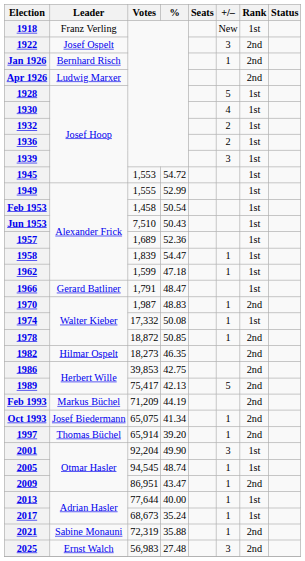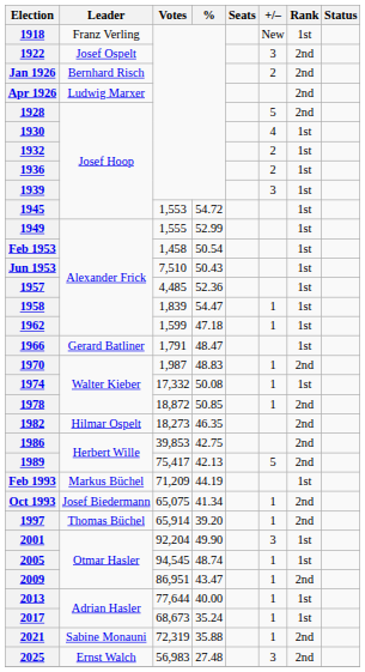 <table class=wikitable style=text-align:center>
 <tr>
 <th>Election</th>
 <th>Leader</th>
 <th>Votes</th>
 <th>%</th>
 <th>Seats</th>
 <th>+/–</th>
 <th>Rank</th>
 <th>Status</th>
 </tr>
 <tr>
 <th><a href='#'>1918</a></th>
 <td rowspan="1">Franz Verling</td>
 <td rowspan="9" colspan="2"></td>
 <td></td>
 <td>New</td>
 <td> 1st</td>
 <td></td>
 </tr>
 <tr>
 <th><a href='#'>1922</a></th>
 <td rowspan="1"><a href='#'>Josef Ospelt</a></td>
 <td></td>
 <td> 3</td>
 <td> 2nd</td>
 <td></td>
 </tr>
 <tr>
 <th><a href='#'>Jan 1926</a></th>
 <td rowspan="1"><a href='#'>Bernhard Risch</a></td>
 <td></td>
-<td> 1</td>
+<td> 2</td>
 <td> 2nd</td>
 <td></td>
 </tr>
 <tr>
 <th><a href='#'>Apr 1926</a></th>
 <td rowspan="1"><a href='#'>Ludwig Marxer</a></td>
 <td></td>
 <td></td>
 <td> 2nd</td>
 <td></td>
 </tr>
 <tr>
 <th><a href='#'>1928</a></th>
 <td rowspan="6"><a href='#'>Josef Hoop</a></td>
 <td></td>
 <td> 5</td>
-<td> 1st</td>
+<td> 2nd</td>
 <td></td>
 </tr>
 <tr>
 <th><a href='#'>1930</a></th>
 <td></td>
 <td> 4</td>
 <td> 1st</td>
 <td></td>
 </tr>
 <tr>
 <th><a href='#'>1932</a></th>
 <td></td>
 <td> 2</td>
 <td> 1st</td>
 <td></td>
 </tr>
 <tr>
 <th><a href='#'>1936</a></th>
 <td></td>
 <td> 2</td>
 <td> 1st</td>
 <td></td>
 </tr>
 <tr>
 <th><a href='#'>1939</a></th>
 <td></td>
 <td> 3</td>
 <td> 1st</td>
 <td></td>
 </tr>
 <tr>
 <th><a href='#'>1945</a></th>
 <td>1,553</td>
 <td>54.72</td>
 <td></td>
 <td></td>
 <td> 1st</td>
 <td></td>
 </tr>
 <tr>
 <th><a href='#'>1949</a></th>
 <td rowspan="6"><a href='#'>Alexander Frick</a></td>
 <td>1,555</td>
 <td>52.99</td>
 <td></td>
 <td></td>
 <td> 1st</td>
 <td></td>
 </tr>
 <tr>
 <th><a href='#'>Feb 1953</a></th>
 <td>1,458</td>
 <td>50.54</td>
 <td></td>
 <td></td>
 <td> 1st</td>
 <td></td>
 </tr>
 <tr>
 <th><a href='#'>Jun 1953</a></th>
 <td>7,510</td>
 <td>50.43</td>
 <td></td>
 <td></td>
 <td> 1st</td>
 <td></td>
 </tr>
 <tr>
 <th><a href='#'>1957</a></th>
-<td>1,689</td>
+<td>4,485</td>
 <td>52.36</td>
 <td></td>
 <td></td>
 <td> 1st</td>
 <td></td>
 </tr>
 <tr>
 <th><a href='#'>1958</a></th>
 <td>1,839</td>
 <td>54.47</td>
 <td></td>
 <td> 1</td>
 <td> 1st</td>
 <td></td>
 </tr>
 <tr>
 <th><a href='#'>1962</a></th>
 <td>1,599</td>
 <td>47.18</td>
 <td></td>
 <td> 1</td>
 <td> 1st</td>
 <td></td>
 </tr>
 <tr>
 <th><a href='#'>1966</a></th>
 <td><a href='#'>Gerard Batliner</a></td>
 <td>1,791</td>
 <td>48.47</td>
 <td></td>
 <td></td>
 <td> 1st</td>
 <td></td>
 </tr>
 <tr>
 <th><a href='#'>1970</a></th>
 <td rowspan="3"><a href='#'>Walter Kieber</a></td>
 <td>1,987</td>
 <td>48.83</td>
 <td></td>
 <td> 1</td>
 <td> 2nd</td>
 <td></td>
 </tr>
 <tr>
 <th><a href='#'>1974</a></th>
 <td>17,332</td>
 <td>50.08</td>
 <td></td>
 <td> 1</td>
 <td> 1st</td>
 <td></td>
 </tr>
 <tr>
 <th><a href='#'>1978</a></th>
 <td>18,872</td>
 <td>50.85</td>
 <td></td>
 <td> 1</td>
 <td> 2nd</td>
 <td></td>
 </tr>
 <tr>
 <th><a href='#'>1982</a></th>
 <td><a href='#'>Hilmar Ospelt</a></td>
 <td>18,273</td>
 <td>46.35</td>
 <td></td>
 <td></td>
 <td> 2nd</td>
 <td></td>
 </tr>
 <tr>
 <th><a href='#'>1986</a></th>
 <td rowspan="2"><a href='#'>Herbert Wille</a></td>
 <td>39,853</td>
 <td>42.75</td>
 <td></td>
 <td></td>
 <td> 2nd</td>
 <td></td>
 </tr>
 <tr>
 <th><a href='#'>1989</a></th>
 <td>75,417</td>
 <td>42.13</td>
 <td></td>
 <td> 5</td>
 <td> 2nd</td>
 <td></td>
 </tr>
 <tr>
 <th><a href='#'>Feb 1993</a></th>
 <td><a href='#'>Markus Büchel</a></td>
 <td>71,209</td>
 <td>44.19</td>
 <td></td>
 <td></td>
-<td> 2nd</td>
+<td> 1st</td>
 <td></td>
 </tr>
 <tr>
 <th><a href='#'>Oct 1993</a></th>
 <td><a href='#'>Josef Biedermann</a></td>
 <td>65,075</td>
 <td>41.34</td>
 <td></td>
 <td> 1</td>
 <td> 2nd</td>
 <td></td>
 </tr>
 <tr>
 <th><a href='#'>1997</a></th>
 <td><a href='#'>Thomas Büchel</a></td>
 <td>65,914</td>
 <td>39.20</td>
 <td></td>
 <td> 1</td>
 <td> 2nd</td>
 <td></td>
 </tr>
 <tr>
 <th><a href='#'>2001</a></th>
 <td rowspan="3"><a href='#'>Otmar Hasler</a></td>
 <td>92,204</td>
 <td>49.90</td>
 <td></td>
 <td> 3</td>
 <td> 1st</td>
 <td></td>
 </tr>
 <tr>
 <th><a href='#'>2005</a></th>
 <td>94,545</td>
 <td>48.74</td>
 <td></td>
 <td> 1</td>
 <td> 1st</td>
 <td></td>
 </tr>
 <tr>
 <th><a href='#'>2009</a></th>
 <td>86,951</td>
 <td>43.47</td>
 <td></td>
 <td> 1</td>
 <td> 2nd</td>
 <td></td>
 </tr>
 <tr>
 <th><a href='#'>2013</a></th>
 <td rowspan="2"><a href='#'>Adrian Hasler</a></td>
 <td>77,644</td>
 <td>40.00</td>
 <td></td>
 <td> 1</td>
 <td> 1st</td>
 <td></td>
 </tr>
 <tr>
 <th><a href='#'>2017</a></th>
 <td>68,673</td>
 <td>35.24</td>
 <td></td>
 <td> 1</td>
 <td> 1st</td>
 <td></td>
 </tr>
 <tr>
 <th><a href='#'>2021</a></th>
 <td><a href='#'>Sabine Monauni</a></td>
 <td>72,319</td>
 <td>35.88</td>
 <td></td>
 <td> 1</td>
 <td> 2nd</td>
 <td></td>
 </tr>
 <tr>
 <th><a href='#'>2025</a></th>
 <td><a href='#'>Ernst Walch</a></td>
 <td>56,983</td>
 <td>27.48</td>
 <td></td>
 <td> 3</td>
 <td> 2nd</td>
 <td></td>
 </tr>
 <tr>
 </tr>
 </table>
